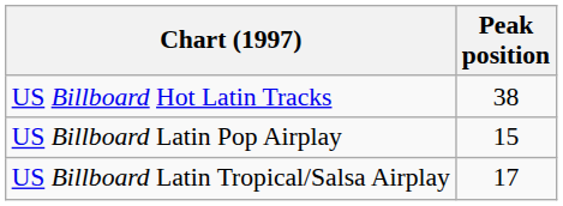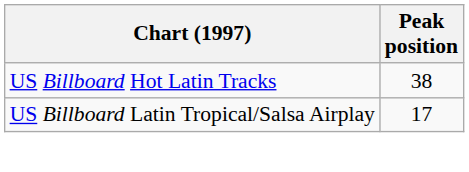 <table class="wikitable">
 <tr>
 <th align="left">Chart (1997)</th>
 <th align="left">Peak<br>position</th>
 </tr>
 <tr>
 <td align="left"><a href='#'>US</a> <a href='#'><em>Billboard</em></a> <a href='#'>Hot Latin Tracks</a></td>
 <td align="center">38</td>
 </tr>
 <tr>
-<td align="left"><a href='#'>US</a> <em>Billboard</em> Latin Pop Airplay </td>
-<td align="center">15</td>
-</tr>
-<tr>
 <td align="left"><a href='#'>US</a> <em>Billboard</em> Latin Tropical/Salsa Airplay </td>
 <td align="center">17</td>
 </tr>
 </table>
